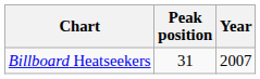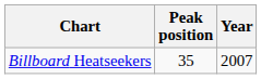 <table class="wikitable">
 <tr>
 <th align="left">Chart</th>
 <th style="text-align:center;">Peak<br>position</th>
 <th style="text-align:center;">Year</th>
 </tr>
 <tr>
 <td align="left"><a href='#'><em>Billboard</em> Heatseekers</a></td>
-<td style="text-align:center;">31</td>
+<td style="text-align:center;">35</td>
 <td style="text-align:center;">2007</td>
 </tr>
 </table>
